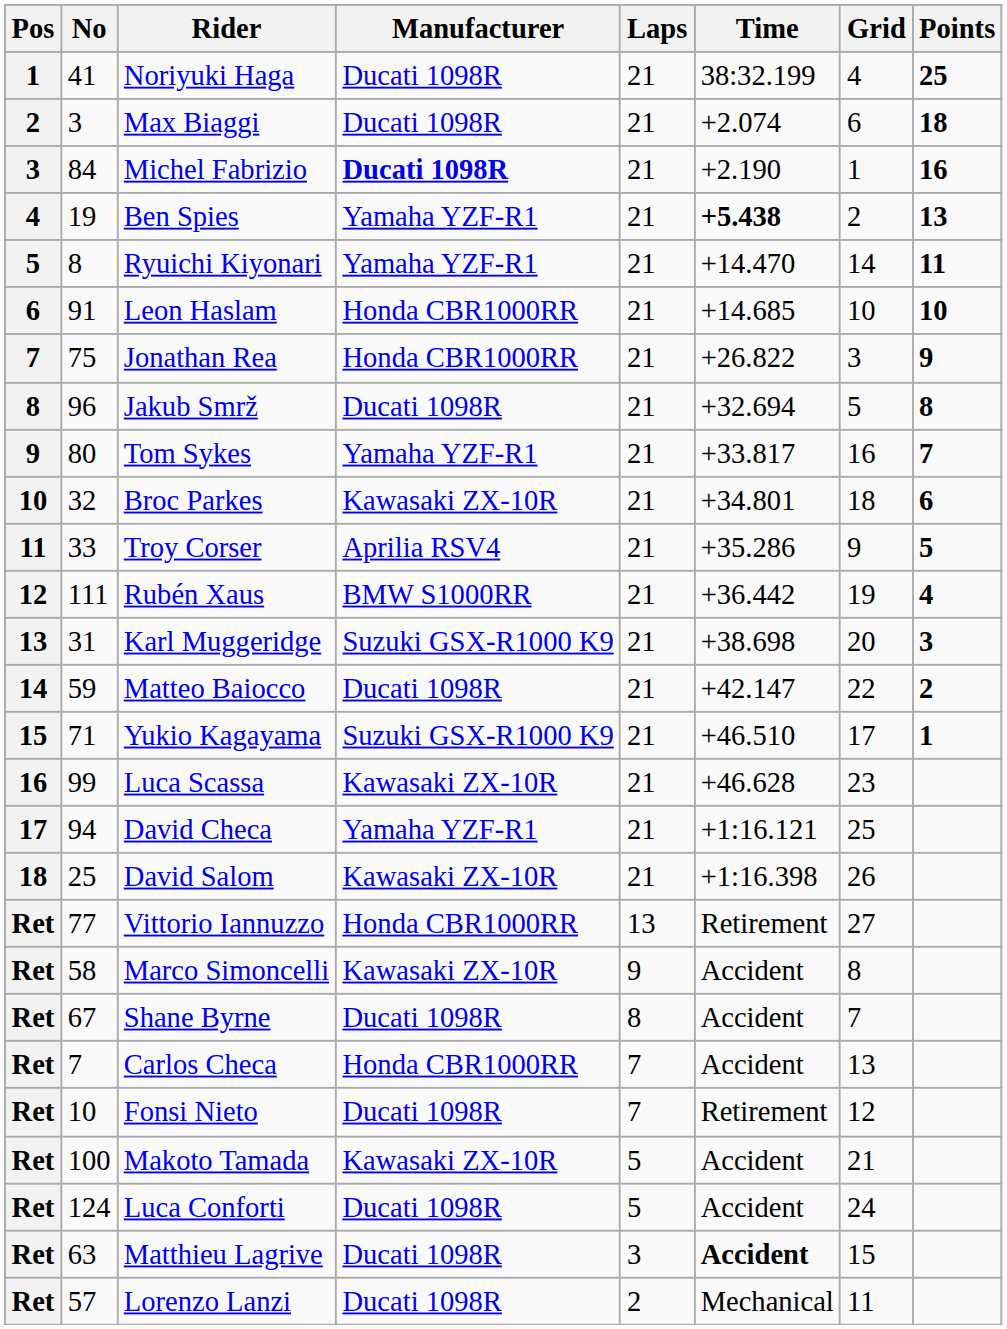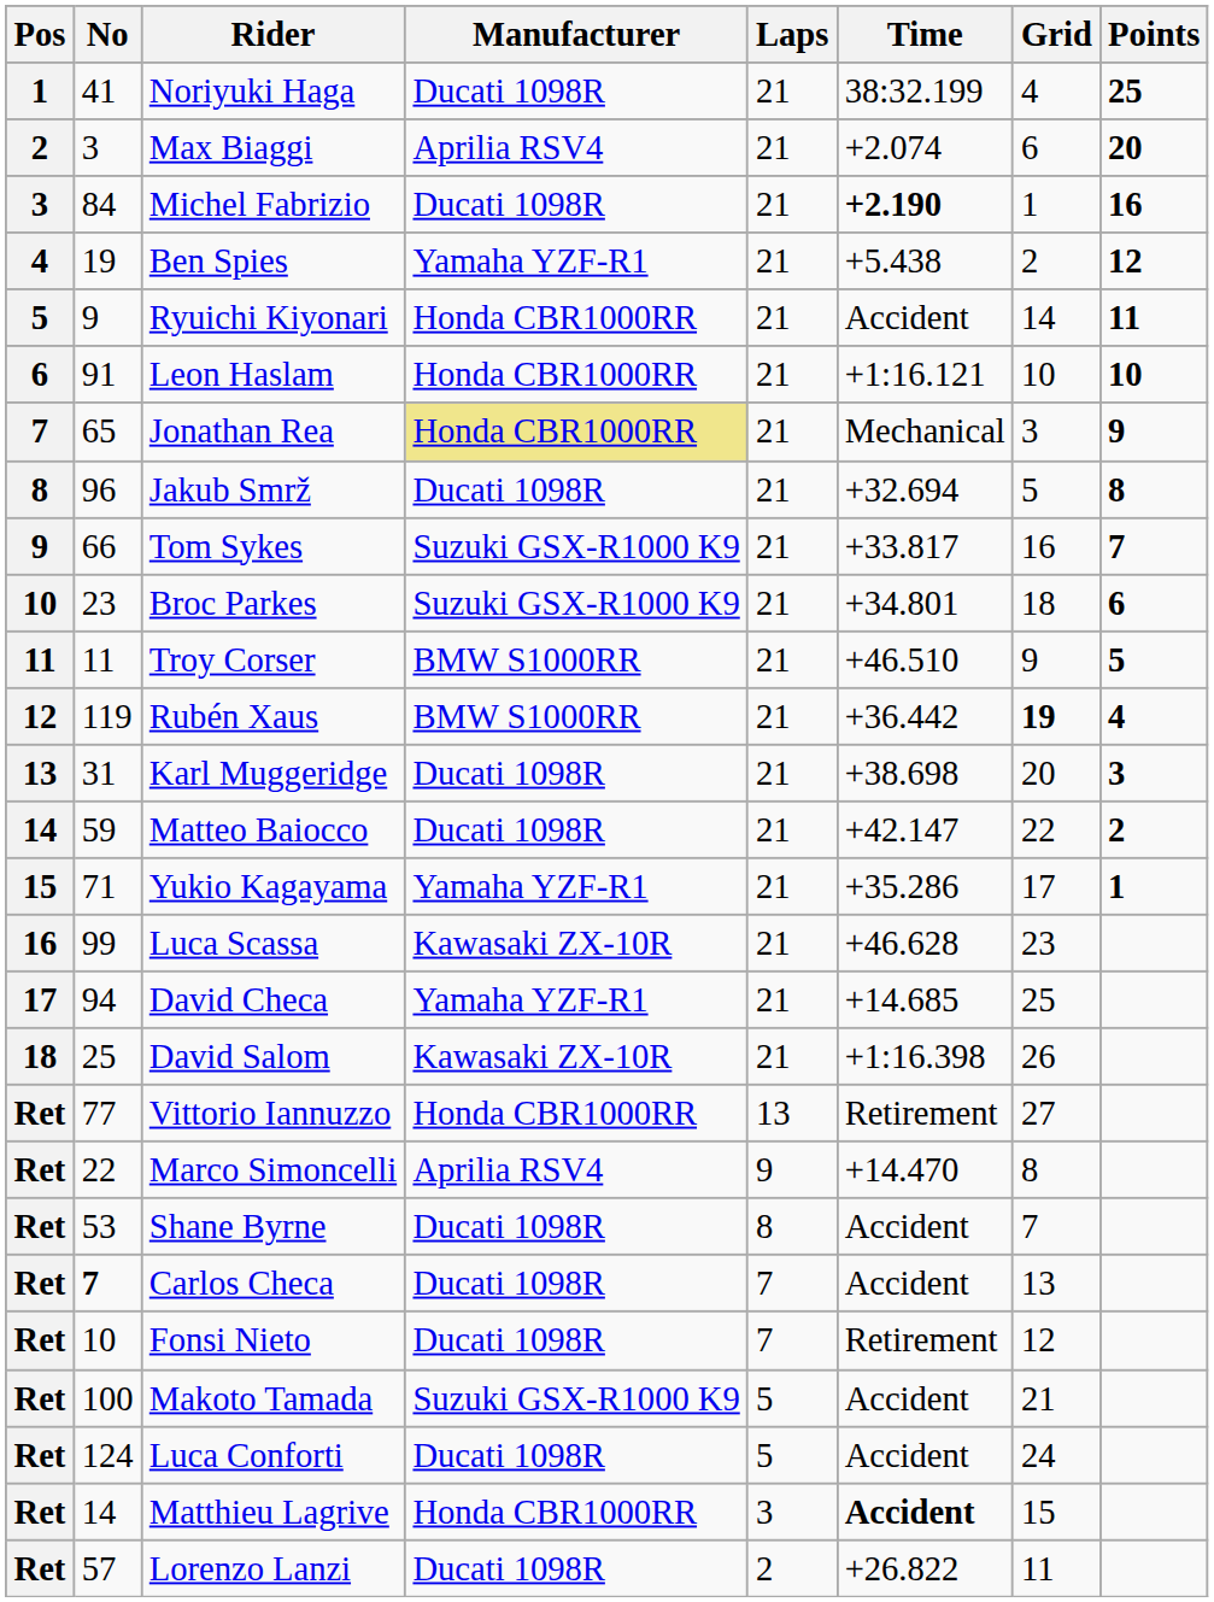 <table class="wikitable" style="font-size: 95%;">
 <tr>
 <th>Pos</th>
 <th>No</th>
 <th>Rider</th>
 <th>Manufacturer</th>
 <th>Laps</th>
 <th>Time</th>
 <th>Grid</th>
 <th>Points</th>
 </tr>
 <tr>
 <th>1</th>
 <td>41</td>
 <td> <a href='#'>Noriyuki Haga</a></td>
 <td><a href='#'>Ducati 1098R</a></td>
 <td>21</td>
 <td>38:32.199</td>
 <td>4</td>
 <td><strong>25</strong></td>
 </tr>
 <tr>
 <th>2</th>
 <td>3</td>
 <td> <a href='#'>Max Biaggi</a></td>
-<td><a href='#'>Ducati 1098R</a></td>
+<td><a href='#'>Aprilia RSV4</a></td>
 <td>21</td>
 <td>+2.074</td>
 <td>6</td>
-<td><strong>18</strong></td>
+<td><strong>20</strong></td>
 </tr>
 <tr>
 <th>3</th>
 <td>84</td>
 <td> <a href='#'>Michel Fabrizio</a></td>
-<td><strong><a href='#'>Ducati 1098R</a></strong></td>
+<td><a href='#'>Ducati 1098R</a></td>
 <td>21</td>
-<td>+2.190</td>
+<td><strong>+2.190</strong></td>
 <td>1</td>
 <td><strong>16</strong></td>
 </tr>
 <tr>
 <th>4</th>
 <td>19</td>
 <td> <a href='#'>Ben Spies</a></td>
 <td><a href='#'>Yamaha YZF-R1</a></td>
 <td>21</td>
-<td><strong>+5.438</strong></td>
+<td>+5.438</td>
 <td>2</td>
-<td><strong>13</strong></td>
+<td><strong>12</strong></td>
 </tr>
 <tr>
 <th>5</th>
-<td>8</td>
+<td>9</td>
 <td> <a href='#'>Ryuichi Kiyonari</a></td>
-<td><a href='#'>Yamaha YZF-R1</a></td>
+<td><a href='#'>Honda CBR1000RR</a></td>
 <td>21</td>
-<td>+14.470</td>
+<td>Accident</td>
 <td>14</td>
 <td><strong>11</strong></td>
 </tr>
 <tr>
 <th>6</th>
 <td>91</td>
 <td> <a href='#'>Leon Haslam</a></td>
 <td><a href='#'>Honda CBR1000RR</a></td>
 <td>21</td>
-<td>+14.685</td>
+<td>+1:16.121</td>
 <td>10</td>
 <td><strong>10</strong></td>
 </tr>
 <tr>
 <th>7</th>
-<td>75</td>
+<td>65</td>
 <td> <a href='#'>Jonathan Rea</a></td>
-<td><a href='#'>Honda CBR1000RR</a></td>
+<td style="background: khaki;"><a href='#'>Honda CBR1000RR</a></td>
 <td>21</td>
-<td>+26.822</td>
+<td>Mechanical</td>
 <td>3</td>
 <td><strong>9</strong></td>
 </tr>
 <tr>
 <th>8</th>
 <td>96</td>
 <td> <a href='#'>Jakub Smrž</a></td>
 <td><a href='#'>Ducati 1098R</a></td>
 <td>21</td>
 <td>+32.694</td>
 <td>5</td>
 <td><strong>8</strong></td>
 </tr>
 <tr>
 <th>9</th>
-<td>80</td>
+<td>66</td>
 <td> <a href='#'>Tom Sykes</a></td>
-<td><a href='#'>Yamaha YZF-R1</a></td>
+<td><a href='#'>Suzuki GSX-R1000 K9</a></td>
 <td>21</td>
 <td>+33.817</td>
 <td>16</td>
 <td><strong>7</strong></td>
 </tr>
 <tr>
 <th>10</th>
-<td>32</td>
+<td>23</td>
 <td> <a href='#'>Broc Parkes</a></td>
-<td><a href='#'>Kawasaki ZX-10R</a></td>
+<td><a href='#'>Suzuki GSX-R1000 K9</a></td>
 <td>21</td>
 <td>+34.801</td>
 <td>18</td>
 <td><strong>6</strong></td>
 </tr>
 <tr>
 <th>11</th>
-<td>33</td>
+<td>11</td>
 <td> <a href='#'>Troy Corser</a></td>
-<td><a href='#'>Aprilia RSV4</a></td>
+<td><a href='#'>BMW S1000RR</a></td>
 <td>21</td>
-<td>+35.286</td>
+<td>+46.510</td>
 <td>9</td>
 <td><strong>5</strong></td>
 </tr>
 <tr>
 <th>12</th>
-<td>111</td>
+<td>119</td>
 <td> <a href='#'>Rubén Xaus</a></td>
 <td><a href='#'>BMW S1000RR</a></td>
 <td>21</td>
 <td>+36.442</td>
-<td>19</td>
+<td><strong>19</strong></td>
 <td><strong>4</strong></td>
 </tr>
 <tr>
 <th>13</th>
 <td>31</td>
 <td> <a href='#'>Karl Muggeridge</a></td>
-<td><a href='#'>Suzuki GSX-R1000 K9</a></td>
+<td><a href='#'>Ducati 1098R</a></td>
 <td>21</td>
 <td>+38.698</td>
 <td>20</td>
 <td><strong>3</strong></td>
 </tr>
 <tr>
 <th>14</th>
 <td>59</td>
 <td> <a href='#'>Matteo Baiocco</a></td>
 <td><a href='#'>Ducati 1098R</a></td>
 <td>21</td>
 <td>+42.147</td>
 <td>22</td>
 <td><strong>2</strong></td>
 </tr>
 <tr>
 <th>15</th>
 <td>71</td>
 <td> <a href='#'>Yukio Kagayama</a></td>
-<td><a href='#'>Suzuki GSX-R1000 K9</a></td>
+<td><a href='#'>Yamaha YZF-R1</a></td>
 <td>21</td>
-<td>+46.510</td>
+<td>+35.286</td>
 <td>17</td>
 <td><strong>1</strong></td>
 </tr>
 <tr>
 <th>16</th>
 <td>99</td>
 <td> <a href='#'>Luca Scassa</a></td>
 <td><a href='#'>Kawasaki ZX-10R</a></td>
 <td>21</td>
 <td>+46.628</td>
 <td>23</td>
 <td></td>
 </tr>
 <tr>
 <th>17</th>
 <td>94</td>
 <td> <a href='#'>David Checa</a></td>
 <td><a href='#'>Yamaha YZF-R1</a></td>
 <td>21</td>
-<td>+1:16.121</td>
+<td>+14.685</td>
 <td>25</td>
 <td></td>
 </tr>
 <tr>
 <th>18</th>
 <td>25</td>
 <td> <a href='#'>David Salom</a></td>
 <td><a href='#'>Kawasaki ZX-10R</a></td>
 <td>21</td>
 <td>+1:16.398</td>
 <td>26</td>
 <td></td>
 </tr>
 <tr>
 <th>Ret</th>
 <td>77</td>
 <td> <a href='#'>Vittorio Iannuzzo</a></td>
 <td><a href='#'>Honda CBR1000RR</a></td>
 <td>13</td>
 <td>Retirement</td>
 <td>27</td>
 <td></td>
 </tr>
 <tr>
 <th>Ret</th>
-<td>58</td>
+<td>22</td>
 <td> <a href='#'>Marco Simoncelli</a></td>
-<td><a href='#'>Kawasaki ZX-10R</a></td>
+<td><a href='#'>Aprilia RSV4</a></td>
 <td>9</td>
-<td>Accident</td>
+<td>+14.470</td>
 <td>8</td>
 <td></td>
 </tr>
 <tr>
 <th>Ret</th>
-<td>67</td>
+<td>53</td>
 <td> <a href='#'>Shane Byrne</a></td>
 <td><a href='#'>Ducati 1098R</a></td>
 <td>8</td>
 <td>Accident</td>
 <td>7</td>
 <td></td>
 </tr>
 <tr>
 <th>Ret</th>
-<td>7</td>
+<td><strong>7</strong></td>
 <td> <a href='#'>Carlos Checa</a></td>
-<td><a href='#'>Honda CBR1000RR</a></td>
+<td><a href='#'>Ducati 1098R</a></td>
 <td>7</td>
 <td>Accident</td>
 <td>13</td>
 <td></td>
 </tr>
 <tr>
 <th>Ret</th>
 <td>10</td>
 <td> <a href='#'>Fonsi Nieto</a></td>
 <td><a href='#'>Ducati 1098R</a></td>
 <td>7</td>
 <td>Retirement</td>
 <td>12</td>
 <td></td>
 </tr>
 <tr>
 <th>Ret</th>
 <td>100</td>
 <td> <a href='#'>Makoto Tamada</a></td>
-<td><a href='#'>Kawasaki ZX-10R</a></td>
+<td><a href='#'>Suzuki GSX-R1000 K9</a></td>
 <td>5</td>
 <td>Accident</td>
 <td>21</td>
 <td></td>
 </tr>
 <tr>
 <th>Ret</th>
 <td>124</td>
 <td> <a href='#'>Luca Conforti</a></td>
 <td><a href='#'>Ducati 1098R</a></td>
 <td>5</td>
 <td>Accident</td>
 <td>24</td>
 <td></td>
 </tr>
 <tr>
 <th>Ret</th>
-<td>63</td>
+<td>14</td>
 <td> <a href='#'>Matthieu Lagrive</a></td>
-<td><a href='#'>Ducati 1098R</a></td>
+<td><a href='#'>Honda CBR1000RR</a></td>
 <td>3</td>
 <td><strong>Accident</strong></td>
 <td>15</td>
 <td></td>
 </tr>
 <tr>
 <th>Ret</th>
 <td>57</td>
 <td> <a href='#'>Lorenzo Lanzi</a></td>
 <td><a href='#'>Ducati 1098R</a></td>
 <td>2</td>
-<td>Mechanical</td>
+<td>+26.822</td>
 <td>11</td>
 <td></td>
 </tr>
 </table>
